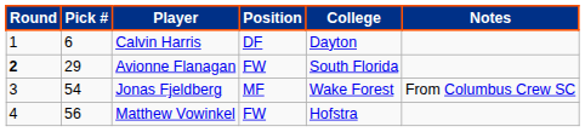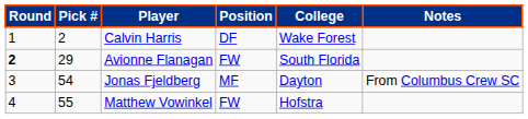 <table class="wikitable" style="text-align:left; font-size:100%;">
 <tr>
 <th style="background:#003087; color:#FFFFFF; border:2px solid #FE5000;" scope="col">Round</th>
 <th style="background:#003087; color:#FFFFFF; border:2px solid #FE5000;" scope="col">Pick #</th>
 <th style="background:#003087; color:#FFFFFF; border:2px solid #FE5000;" scope="col">Player</th>
 <th style="background:#003087; color:#FFFFFF; border:2px solid #FE5000;" scope="col">Position</th>
 <th style="background:#003087; color:#FFFFFF; border:2px solid #FE5000;" scope="col">College</th>
 <th style="background:#003087; color:#FFFFFF; border:2px solid #FE5000;" scope="col">Notes</th>
 </tr>
 <tr>
 <td>1</td>
-<td>6</td>
+<td>2</td>
 <td> <a href='#'>Calvin Harris</a></td>
 <td><a href='#'>DF</a></td>
-<td><a href='#'>Dayton</a></td>
+<td><a href='#'>Wake Forest</a></td>
 <td></td>
 </tr>
 <tr>
 <td><strong>2</strong></td>
 <td>29</td>
 <td> <a href='#'>Avionne Flanagan</a></td>
 <td><a href='#'>FW</a></td>
 <td><a href='#'>South Florida</a></td>
 <td></td>
 </tr>
 <tr>
 <td>3</td>
 <td>54</td>
 <td> <a href='#'>Jonas Fjeldberg</a></td>
 <td><a href='#'>MF</a></td>
-<td><a href='#'>Wake Forest</a></td>
+<td><a href='#'>Dayton</a></td>
 <td>From <a href='#'>Columbus Crew SC</a></td>
 </tr>
 <tr>
 <td>4</td>
-<td>56</td>
+<td>55</td>
 <td> <a href='#'>Matthew Vowinkel</a></td>
 <td><a href='#'>FW</a></td>
 <td><a href='#'>Hofstra</a></td>
 <td></td>
 </tr>
 </table>
